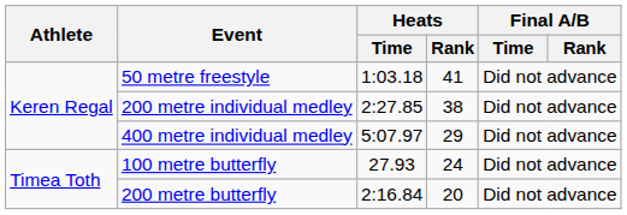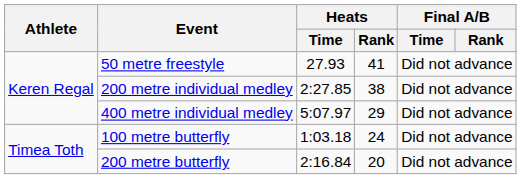 <table class="wikitable" style="font-size:90%">
 <tr>
 <th rowspan="2">Athlete</th>
 <th rowspan="2">Event</th>
 <th colspan=2>Heats</th>
 <th colspan=2>Final A/B</th>
 </tr>
 <tr style="font-size:95%">
 <th>Time</th>
 <th>Rank</th>
 <th>Time</th>
 <th>Rank</th>
 </tr>
 <tr align=center>
 <td align=left rowspan=3><a href='#'>Keren Regal</a></td>
 <td align=left><a href='#'>50 metre freestyle</a></td>
-<td>1:03.18</td>
+<td>27.93</td>
 <td>41</td>
 <td colspan=2>Did not advance</td>
 </tr>
 <tr align=center>
 <td align=left><a href='#'>200 metre individual medley</a></td>
 <td>2:27.85</td>
 <td>38</td>
 <td colspan=2>Did not advance</td>
 </tr>
 <tr align=center>
 <td align=left><a href='#'>400 metre individual medley</a></td>
 <td>5:07.97</td>
 <td>29</td>
 <td colspan=2>Did not advance</td>
 </tr>
 <tr align=center>
 <td align=left rowspan=2><a href='#'>Timea Toth</a></td>
 <td align=left><a href='#'>100 metre butterfly</a></td>
-<td>27.93</td>
+<td>1:03.18</td>
 <td>24</td>
 <td colspan=2>Did not advance</td>
 </tr>
 <tr align=center>
 <td align=left><a href='#'>200 metre butterfly</a></td>
 <td>2:16.84</td>
 <td>20</td>
 <td colspan=2>Did not advance</td>
 </tr>
 </table>
